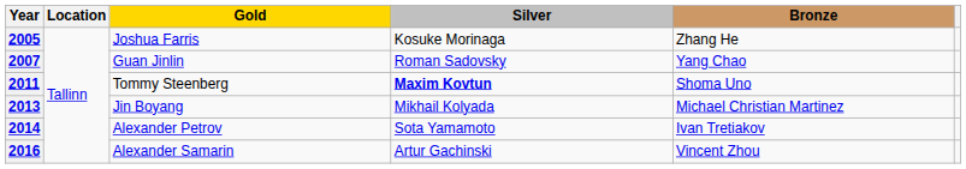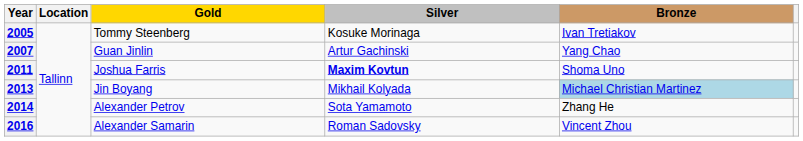 <table class="wikitable unsortable" style="text-align:left; width:85%">
 <tr>
 <th scope="col" style="text-align:center">Year</th>
 <th scope="col" style="text-align:center">Location</th>
 <td scope="col" style="text-align:center; width:30%; background:gold"><strong>Gold</strong></td>
 <td scope="col" style="text-align:center; width:30%; background:silver"><strong>Silver</strong></td>
 <td scope="col" style="text-align:center; width:30%; background:#c96"><strong>Bronze</strong></td>
 <th scope="col" style="text-align:center"></th>
 </tr>
 <tr>
 <th scope="row" style="text-align:left"><a href='#'>2005</a></th>
 <td rowspan="6"><a href='#'>Tallinn</a></td>
-<td> <a href='#'>Joshua Farris</a></td>
+<td> Tommy Steenberg</td>
 <td> Kosuke Morinaga</td>
-<td> Zhang He</td>
+<td> <a href='#'>Ivan Tretiakov</a></td>
 <td></td>
 </tr>
 <tr>
 <th scope="row" style="text-align:left"><a href='#'>2007</a></th>
 <td> <a href='#'>Guan Jinlin</a></td>
-<td> <a href='#'>Roman Sadovsky</a></td>
+<td> <a href='#'>Artur Gachinski</a></td>
 <td> <a href='#'>Yang Chao</a></td>
 <td></td>
 </tr>
 <tr>
 <th scope="row" style="text-align:left"><a href='#'>2011</a></th>
-<td> Tommy Steenberg</td>
+<td> <a href='#'>Joshua Farris</a></td>
 <td><strong> <a href='#'>Maxim Kovtun</a></strong></td>
 <td> <a href='#'>Shoma Uno</a></td>
 <td></td>
 </tr>
 <tr>
 <th scope="row" style="text-align:left"><a href='#'>2013</a></th>
 <td> <a href='#'>Jin Boyang</a></td>
 <td> <a href='#'>Mikhail Kolyada</a></td>
-<td> <a href='#'>Michael Christian Martinez</a></td>
+<td style="background: lightblue;"> <a href='#'>Michael Christian Martinez</a></td>
 <td></td>
 </tr>
 <tr>
 <th scope="row" style="text-align:left"><a href='#'>2014</a></th>
 <td> <a href='#'>Alexander Petrov</a></td>
 <td> <a href='#'>Sota Yamamoto</a></td>
-<td> <a href='#'>Ivan Tretiakov</a></td>
+<td> Zhang He</td>
 <td></td>
 </tr>
 <tr>
 <th scope="row" style="text-align:left"><a href='#'>2016</a></th>
 <td> <a href='#'>Alexander Samarin</a></td>
-<td> <a href='#'>Artur Gachinski</a></td>
+<td> <a href='#'>Roman Sadovsky</a></td>
 <td> <a href='#'>Vincent Zhou</a></td>
 <td></td>
 </tr>
 </table>
